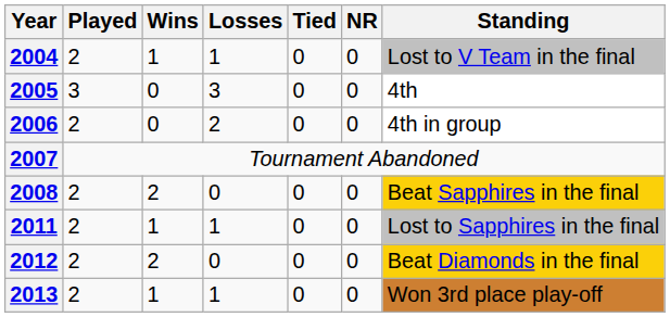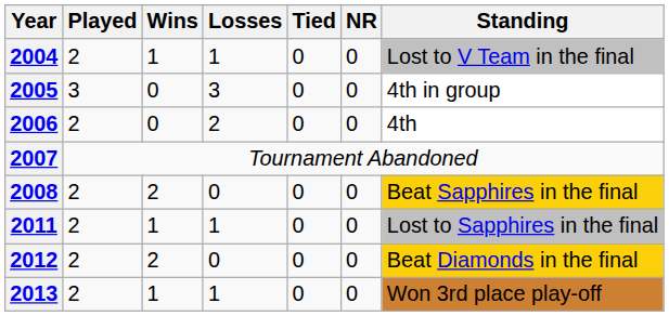 <table class="wikitable">
 <tr>
 <th>Year</th>
 <th>Played</th>
 <th>Wins</th>
 <th>Losses</th>
 <th>Tied</th>
 <th>NR</th>
 <th>Standing</th>
 </tr>
 <tr>
 <th><a href='#'>2004</a></th>
 <td>2</td>
 <td>1</td>
 <td>1</td>
 <td>0</td>
 <td>0</td>
 <td style="background:silver;">Lost to <a href='#'>V Team</a> in the final</td>
 </tr>
 <tr>
 <th><a href='#'>2005</a></th>
 <td>3</td>
 <td>0</td>
 <td>3</td>
 <td>0</td>
 <td>0</td>
-<td style="background:white;">4th</td>
+<td style="background:white;">4th in group</td>
 </tr>
 <tr>
 <th><a href='#'>2006</a></th>
 <td>2</td>
 <td>0</td>
 <td>2</td>
 <td>0</td>
 <td>0</td>
-<td style="background:white;">4th in group</td>
+<td style="background:white;">4th</td>
 </tr>
 <tr>
 <th><a href='#'>2007</a></th>
 <td colspan=7 align=center><em>Tournament Abandoned</em></td>
 </tr>
 <tr>
 <th><a href='#'>2008</a></th>
 <td>2</td>
 <td>2</td>
 <td>0</td>
 <td>0</td>
 <td>0</td>
 <td style="background:#fbd009;">Beat <a href='#'>Sapphires</a> in the final</td>
 </tr>
 <tr>
 <th><a href='#'>2011</a></th>
 <td>2</td>
 <td>1</td>
 <td>1</td>
 <td>0</td>
 <td>0</td>
 <td style="background:silver;">Lost to <a href='#'>Sapphires</a> in the final</td>
 </tr>
 <tr>
 <th><a href='#'>2012</a></th>
 <td>2</td>
 <td>2</td>
 <td>0</td>
 <td>0</td>
 <td>0</td>
 <td style="background:#fbd009;">Beat <a href='#'>Diamonds</a> in the final</td>
 </tr>
 <tr>
 <th><a href='#'>2013</a></th>
 <td>2</td>
 <td>1</td>
 <td>1</td>
 <td>0</td>
 <td>0</td>
 <td style="background:#CD7F32;">Won 3rd place play-off</td>
 </tr>
 </table>
